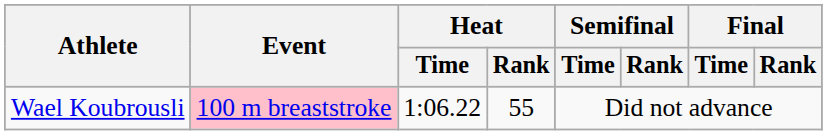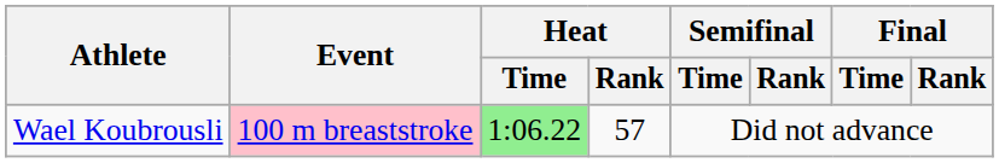 <table class=wikitable style="font-size:90%">
 <tr>
 <th rowspan="2">Athlete</th>
 <th rowspan="2">Event</th>
 <th colspan="2">Heat</th>
 <th colspan="2">Semifinal</th>
 <th colspan="2">Final</th>
 </tr>
 <tr style="font-size:95%">
 <th>Time</th>
 <th>Rank</th>
 <th>Time</th>
 <th>Rank</th>
 <th>Time</th>
 <th>Rank</th>
 </tr>
 <tr align=center>
 <td align=left><a href='#'>Wael Koubrousli</a></td>
 <td align=left style="background: pink;"><a href='#'>100 m breaststroke</a></td>
-<td>1:06.22</td>
-<td>55</td>
+<td style="background: lightgreen;">1:06.22</td>
+<td>57</td>
 <td colspan=4>Did not advance</td>
 </tr>
 </table>
